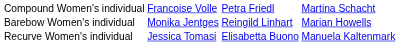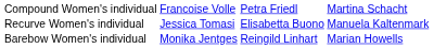 <table>
 <tr>
 <td>Compound Women's individual<br></td>
 <td> <a href='#'>Francoise Volle</a></td>
 <td> <a href='#'>Petra Friedl</a></td>
 <td> <a href='#'>Martina Schacht</a></td>
 </tr>
 <tr>
+<td>Recurve Women's individual<br></td>
+<td> <a href='#'>Jessica Tomasi</a></td>
+<td> <a href='#'>Elisabetta Buono</a></td>
+<td> <a href='#'>Manuela Kaltenmark</a></td>
+</tr>
+<tr>
 <td>Barebow Women's individual<br></td>
 <td> <a href='#'>Monika Jentges</a></td>
 <td> <a href='#'>Reingild Linhart</a></td>
 <td> <a href='#'>Marian Howells</a></td>
 </tr>
-<tr>
-<td>Recurve Women's individual<br></td>
-<td> <a href='#'>Jessica Tomasi</a></td>
-<td> <a href='#'>Elisabetta Buono</a></td>
-<td> <a href='#'>Manuela Kaltenmark</a></td>
-</tr>
 </table>
